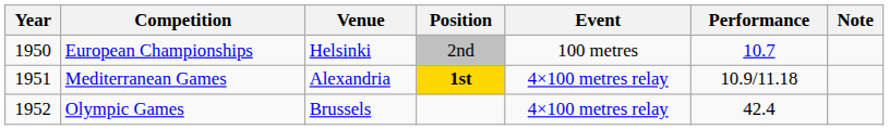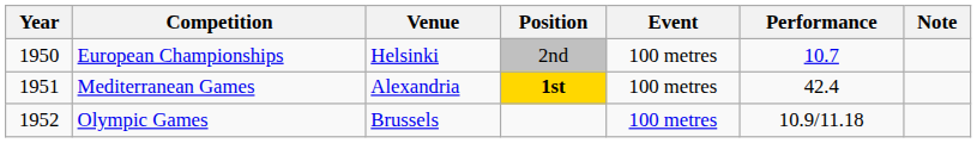 <table class="wikitable" width=55% style="font-size:90%; text-align:center;">
 <tr>
 <th>Year</th>
 <th>Competition</th>
 <th>Venue</th>
 <th>Position</th>
 <th>Event</th>
 <th>Performance</th>
 <th>Note</th>
 </tr>
 <tr>
 <td rowspan=1>1950</td>
 <td rowspan=1 align=left><a href='#'>European Championships</a></td>
 <td rowspan=1 align=left> <a href='#'>Helsinki</a></td>
 <td bgcolor=silver>2nd</td>
 <td>100 metres</td>
 <td><a href='#'>10.7</a></td>
 <td></td>
 </tr>
 <tr>
 <td rowspan=1>1951</td>
 <td rowspan=1 align=left><a href='#'>Mediterranean Games</a></td>
 <td rowspan=1 align=left> <a href='#'>Alexandria</a></td>
 <td bgcolor=gold><strong>1st</strong></td>
-<td><a href='#'>4×100 metres relay</a></td>
-<td>10.9/11.18</td>
+<td>100 metres</td>
+<td>42.4</td>
 <td></td>
 </tr>
 <tr>
 <td rowspan=1>1952</td>
 <td rowspan=1 align=left><a href='#'>Olympic Games</a></td>
 <td rowspan=1 align=left> <a href='#'>Brussels</a></td>
 <td></td>
-<td><a href='#'>4×100 metres relay</a></td>
-<td>42.4</td>
+<td><a href='#'>100 metres</a></td>
+<td>10.9/11.18</td>
 <td></td>
 </tr>
 </table>
